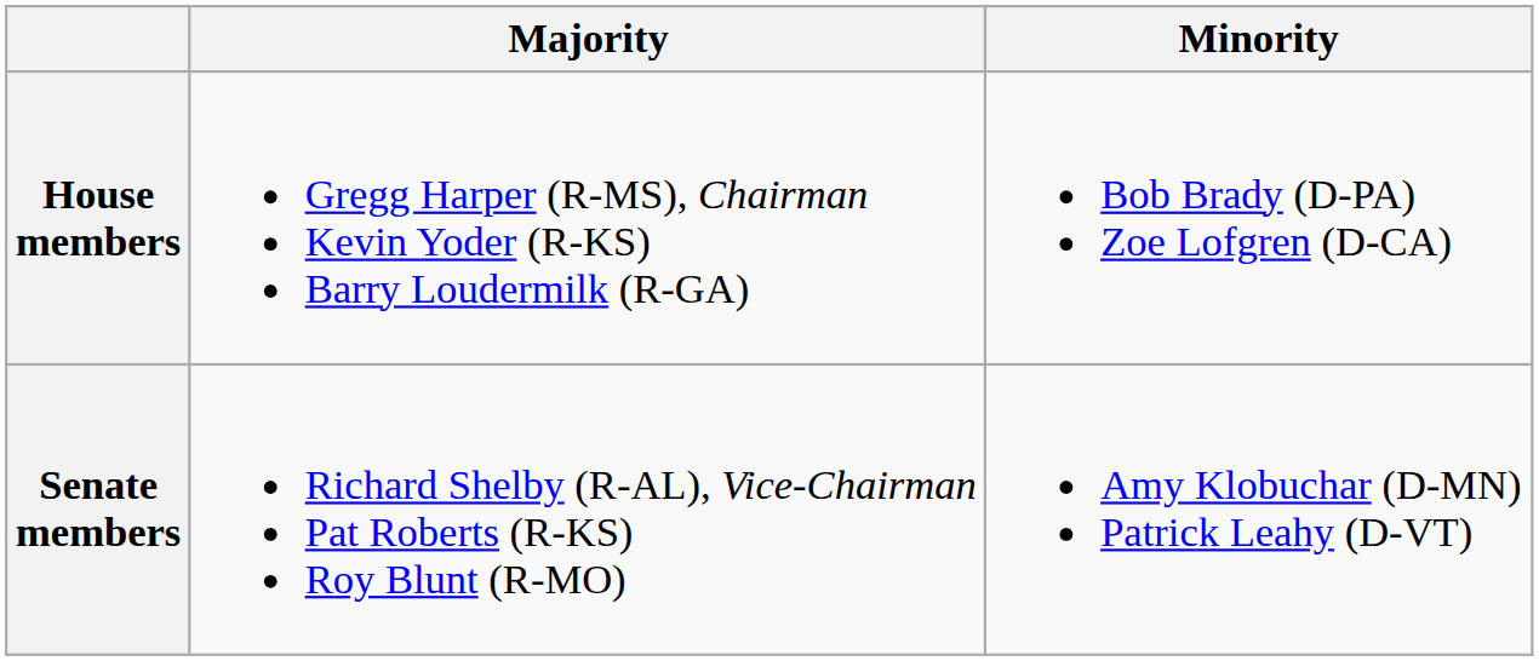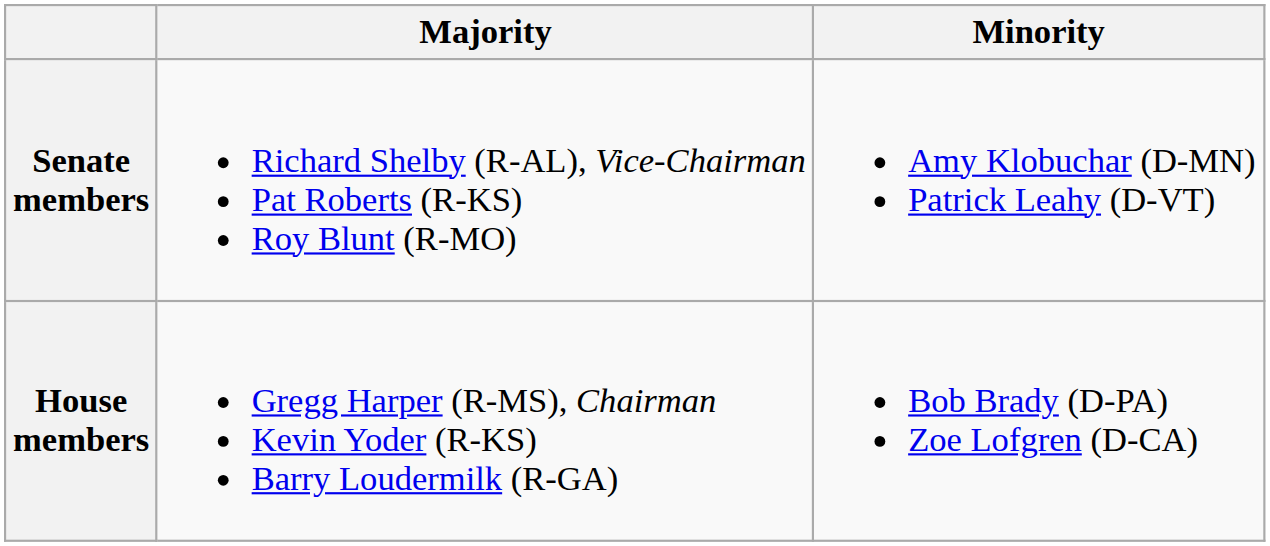 <table class=wikitable>
 <tr>
 <th></th>
 <th>Majority</th>
 <th>Minority</th>
 </tr>
 <tr>
+<th>Senate<br>members</th>
+<td valign="top" ><br><ul><li><a href='#'>Richard Shelby</a> (R-AL), <em>Vice-Chairman</em></li><li><a href='#'>Pat Roberts</a> (R-KS)</li><li><a href='#'>Roy Blunt</a> (R-MO)</li></ul></td>
+<td valign="top" ><br><ul><li><a href='#'>Amy Klobuchar</a> (D-MN)</li><li><a href='#'>Patrick Leahy</a> (D-VT)</li></ul></td>
+</tr>
+<tr>
 <th>House<br>members</th>
 <td valign="top" ><br><ul><li><a href='#'>Gregg Harper</a> (R-MS), <em>Chairman</em></li><li><a href='#'>Kevin Yoder</a> (R-KS)</li><li><a href='#'>Barry Loudermilk</a> (R-GA)</li></ul></td>
 <td valign="top" ><br><ul><li><a href='#'>Bob Brady</a> (D-PA)</li><li><a href='#'>Zoe Lofgren</a> (D-CA)</li></ul></td>
 </tr>
-<tr>
-<th>Senate<br>members</th>
-<td valign="top" ><br><ul><li><a href='#'>Richard Shelby</a> (R-AL), <em>Vice-Chairman</em></li><li><a href='#'>Pat Roberts</a> (R-KS)</li><li><a href='#'>Roy Blunt</a> (R-MO)</li></ul></td>
-<td valign="top" ><br><ul><li><a href='#'>Amy Klobuchar</a> (D-MN)</li><li><a href='#'>Patrick Leahy</a> (D-VT)</li></ul></td>
-</tr>
 </table>
